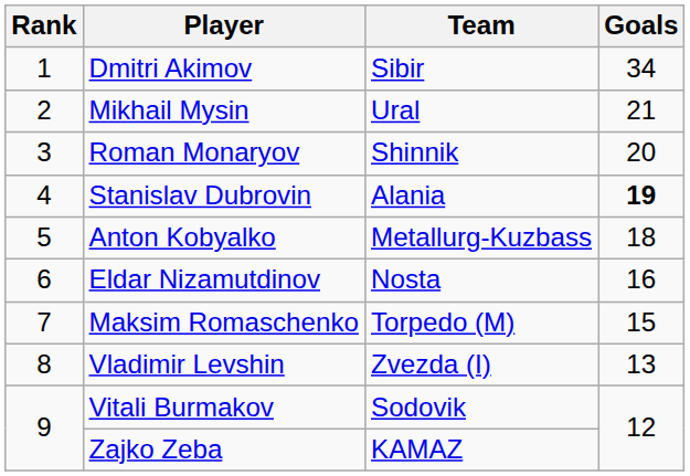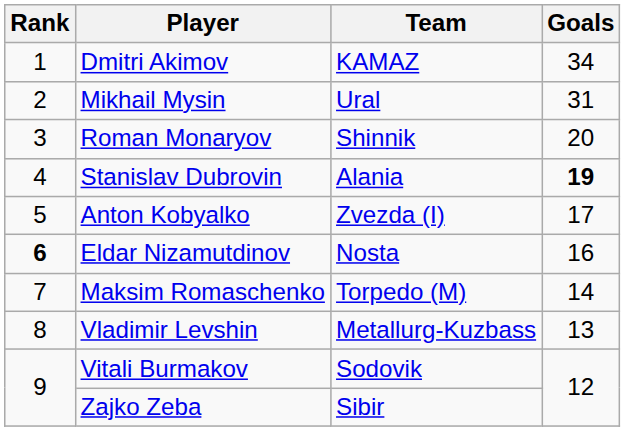 <table class="wikitable">
 <tr>
 <th>Rank</th>
 <th>Player</th>
 <th>Team</th>
 <th>Goals</th>
 </tr>
 <tr>
 <td align=center>1</td>
 <td> <a href='#'>Dmitri Akimov</a></td>
-<td><a href='#'>Sibir</a></td>
+<td><a href='#'>KAMAZ</a></td>
 <td align=center>34</td>
 </tr>
 <tr>
 <td align=center>2</td>
 <td> <a href='#'>Mikhail Mysin</a></td>
 <td><a href='#'>Ural</a></td>
-<td align=center>21</td>
+<td align=center>31</td>
 </tr>
 <tr>
 <td align=center>3</td>
 <td> <a href='#'>Roman Monaryov</a></td>
 <td><a href='#'>Shinnik</a></td>
 <td align=center>20</td>
 </tr>
 <tr>
 <td align=center>4</td>
 <td> <a href='#'>Stanislav Dubrovin</a></td>
 <td><a href='#'>Alania</a></td>
 <td align=center><strong>19</strong></td>
 </tr>
 <tr>
 <td align=center>5</td>
 <td> <a href='#'>Anton Kobyalko</a></td>
-<td><a href='#'>Metallurg-Kuzbass</a></td>
-<td align=center>18</td>
+<td><a href='#'>Zvezda (I)</a></td>
+<td align=center>17</td>
 </tr>
 <tr>
-<td align=center>6</td>
+<td align=center><strong>6</strong></td>
 <td> <a href='#'>Eldar Nizamutdinov</a></td>
 <td><a href='#'>Nosta</a></td>
 <td align=center>16</td>
 </tr>
 <tr>
 <td align=center>7</td>
 <td> <a href='#'>Maksim Romaschenko</a></td>
 <td><a href='#'>Torpedo (M)</a></td>
-<td align=center>15</td>
+<td align=center>14</td>
 </tr>
 <tr>
 <td align=center>8</td>
 <td> <a href='#'>Vladimir Levshin</a></td>
-<td><a href='#'>Zvezda (I)</a></td>
+<td><a href='#'>Metallurg-Kuzbass</a></td>
 <td align=center>13</td>
 </tr>
 <tr>
 <td rowspan="2" align=center>9</td>
 <td> <a href='#'>Vitali Burmakov</a></td>
 <td><a href='#'>Sodovik</a></td>
 <td rowspan="2" align=center>12</td>
 </tr>
 <tr>
 <td> <a href='#'>Zajko Zeba</a></td>
-<td><a href='#'>KAMAZ</a></td>
+<td><a href='#'>Sibir</a></td>
 </tr>
 </table>
